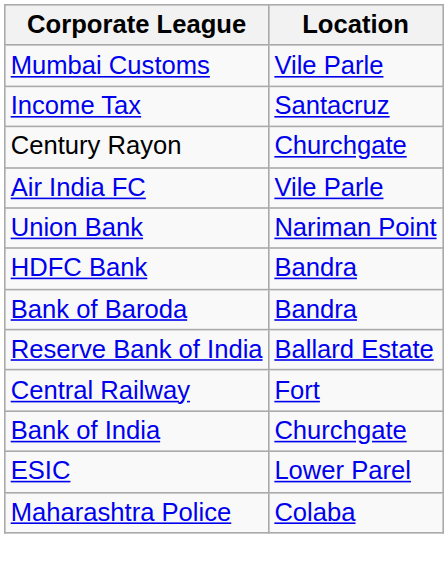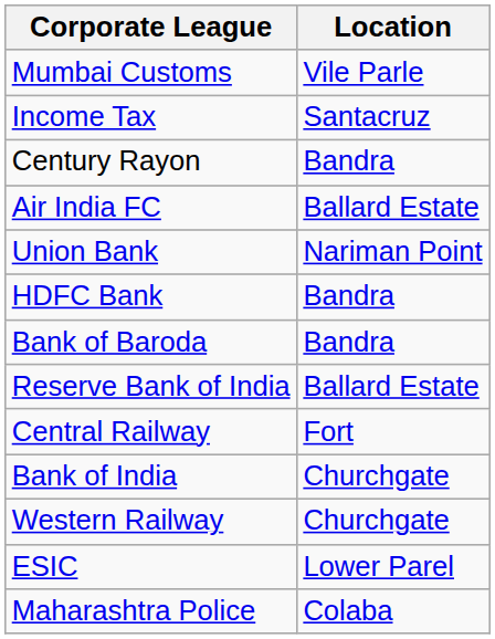 <table class="wikitable sortable">
 <tr>
 <th>Corporate League</th>
 <th>Location</th>
 </tr>
 <tr>
 <td><a href='#'>Mumbai Customs</a></td>
 <td><a href='#'>Vile Parle</a></td>
 </tr>
 <tr>
 <td><a href='#'>Income Tax</a></td>
 <td><a href='#'>Santacruz</a></td>
 </tr>
 <tr>
 <td>Century Rayon</td>
-<td><a href='#'>Churchgate</a></td>
+<td><a href='#'>Bandra</a></td>
 </tr>
 <tr>
 <td><a href='#'>Air India FC</a></td>
-<td><a href='#'>Vile Parle</a></td>
+<td><a href='#'>Ballard Estate</a></td>
 </tr>
 <tr>
 <td><a href='#'>Union Bank</a></td>
 <td><a href='#'>Nariman Point</a></td>
 </tr>
 <tr>
 <td><a href='#'>HDFC Bank</a></td>
 <td><a href='#'>Bandra</a></td>
 </tr>
 <tr>
 <td><a href='#'>Bank of Baroda</a></td>
 <td><a href='#'>Bandra</a></td>
 </tr>
 <tr>
 <td><a href='#'>Reserve Bank of India</a></td>
 <td><a href='#'>Ballard Estate</a></td>
 </tr>
 <tr>
 <td><a href='#'>Central Railway</a></td>
 <td><a href='#'>Fort</a></td>
 </tr>
 <tr>
 <td><a href='#'>Bank of India</a></td>
 <td><a href='#'>Churchgate</a></td>
 </tr>
 <tr>
+<td><a href='#'>Western Railway</a></td>
+<td><a href='#'>Churchgate</a></td>
+</tr>
+<tr>
 <td><a href='#'>ESIC</a></td>
 <td><a href='#'>Lower Parel</a></td>
 </tr>
 <tr>
 <td><a href='#'>Maharashtra Police</a></td>
 <td><a href='#'>Colaba</a></td>
 </tr>
 </table>
